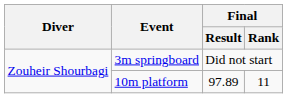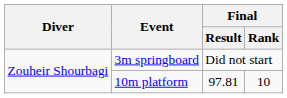 <table class=wikitable style="font-size:90%">
 <tr>
 <th rowspan=2>Diver</th>
 <th rowspan=2>Event</th>
 <th colspan=2>Final</th>
 </tr>
 <tr>
 <th>Result</th>
 <th>Rank</th>
 </tr>
 <tr>
 <td rowspan=2><a href='#'>Zouheir Shourbagi</a></td>
 <td><a href='#'>3m springboard</a></td>
 <td colspan=6>Did not start</td>
 </tr>
 <tr>
 <td><a href='#'>10m platform</a></td>
-<td align=center>97.89</td>
-<td align=center>11</td>
+<td align=center>97.81</td>
+<td align=center>10</td>
 </tr>
 </table>
